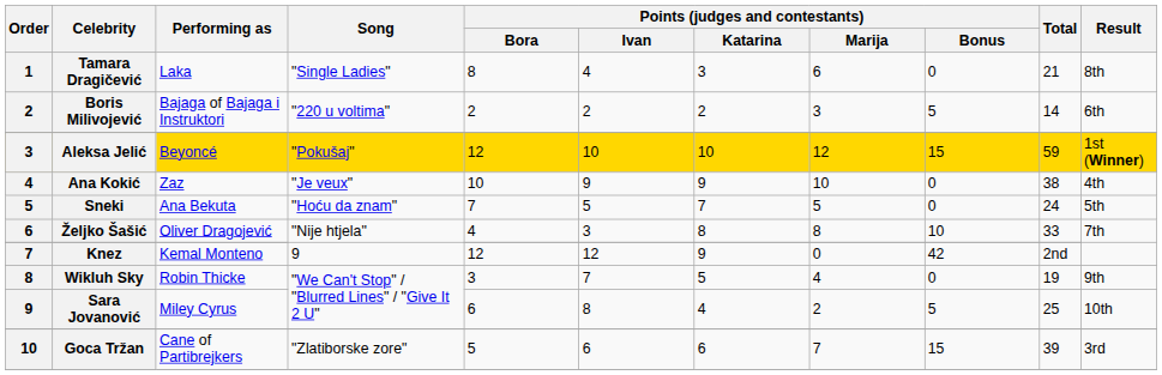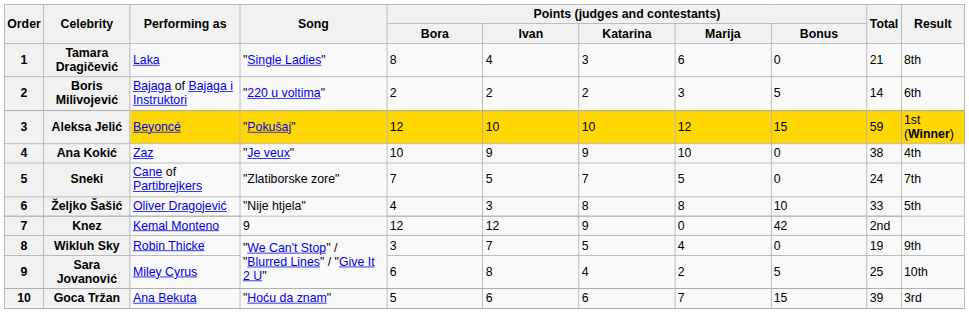 <table class=wikitable>
 <tr>
 <th rowspan="2">Order</th>
 <th rowspan="2">Celebrity</th>
 <th rowspan="2">Performing as</th>
 <th rowspan="2">Song</th>
 <th colspan="5" style="width:50%;">Points (judges and contestants)</th>
 <th rowspan="2">Total</th>
 <th rowspan="2">Result</th>
 </tr>
 <tr>
 <th style="width:10%;">Bora</th>
 <th style="width:10%;">Ivan</th>
 <th style="width:10%;">Katarina</th>
 <th style="width:10%;">Marija</th>
 <th style="width:10%;">Bonus</th>
 </tr>
 <tr>
 <th scope="row">1</th>
 <th scope="row">Tamara Dragičević</th>
 <td><a href='#'>Laka</a></td>
 <td>"<a href='#'>Single Ladies</a>"</td>
 <td>8</td>
 <td>4</td>
 <td>3</td>
 <td>6</td>
 <td>0</td>
 <td>21</td>
 <td>8th</td>
 </tr>
 <tr>
 <th scope="row">2</th>
 <th scope="row">Boris Milivojević</th>
 <td><a href='#'>Bajaga</a> of <a href='#'>Bajaga i Instruktori</a></td>
 <td>"<a href='#'>220 u voltima</a>"</td>
 <td>2</td>
 <td>2</td>
 <td>2</td>
 <td>3</td>
 <td>5</td>
 <td>14</td>
 <td>6th</td>
 </tr>
 <tr>
 </tr>
 <tr bgcolor="gold">
 <th scope="row">3</th>
 <th scope="row">Aleksa Jelić</th>
 <td><a href='#'>Beyoncé</a></td>
 <td>"<a href='#'>Pokušaj</a>"</td>
 <td>12</td>
 <td>10</td>
 <td>10</td>
 <td>12</td>
 <td>15</td>
 <td>59</td>
 <td>1st (<strong>Winner</strong>)</td>
 </tr>
 <tr>
 <th scope="row">4</th>
 <th scope="row">Ana Kokić</th>
 <td><a href='#'>Zaz</a></td>
 <td>"<a href='#'>Je veux</a>"</td>
 <td>10</td>
 <td>9</td>
 <td>9</td>
 <td>10</td>
 <td>0</td>
 <td>38</td>
 <td>4th</td>
 </tr>
 <tr>
 <th scope="row">5</th>
 <th scope="row">Sneki</th>
-<td><a href='#'>Ana Bekuta</a></td>
-<td>"<a href='#'>Hoću da znam</a>"</td>
+<td><a href='#'>Cane</a> of <a href='#'>Partibrejkers</a></td>
+<td>"Zlatiborske zore"</td>
 <td>7</td>
 <td>5</td>
 <td>7</td>
 <td>5</td>
 <td>0</td>
 <td>24</td>
-<td>5th</td>
+<td>7th</td>
 </tr>
 <tr>
 <th scope="row">6</th>
 <th scope="row">Željko Šašić</th>
 <td><a href='#'>Oliver Dragojević</a></td>
 <td rowspan="2">"Nije htjela" </td>
 <td>4</td>
 <td>3</td>
 <td>8</td>
 <td>8</td>
 <td>10</td>
 <td>33</td>
-<td>7th</td>
+<td>5th</td>
 </tr>
 <tr>
 </tr>
 <tr -bgcolor="silver">
 <th scope="row">7</th>
 <th scope="row">Knez</th>
 <td><a href='#'>Kemal Monteno</a></td>
 <td>9</td>
 <td>12</td>
 <td>12</td>
 <td>9</td>
 <td>0</td>
 <td>42</td>
 <td>2nd</td>
 </tr>
 <tr>
 <th scope="row">8</th>
 <th scope="row">Wikluh Sky</th>
 <td><a href='#'>Robin Thicke</a></td>
 <td rowspan="2">"<a href='#'>We Can't Stop</a>" / "<a href='#'>Blurred Lines</a>" / "<a href='#'>Give It 2 U</a>" </td>
 <td>3</td>
 <td>7</td>
 <td>5</td>
 <td>4</td>
 <td>0</td>
 <td>19</td>
 <td>9th</td>
 </tr>
 <tr>
 <th scope="row">9</th>
 <th scope="row">Sara Jovanović</th>
 <td><a href='#'>Miley Cyrus</a></td>
 <td>6</td>
 <td>8</td>
 <td>4</td>
 <td>2</td>
 <td>5</td>
 <td>25</td>
 <td>10th</td>
 </tr>
 <tr>
 </tr>
 <tr -bgcolor="tan">
 <th scope="row">10</th>
 <th scope="row">Goca Tržan</th>
-<td><a href='#'>Cane</a> of <a href='#'>Partibrejkers</a></td>
-<td>"Zlatiborske zore"</td>
+<td><a href='#'>Ana Bekuta</a></td>
+<td>"<a href='#'>Hoću da znam</a>"</td>
 <td>5</td>
 <td>6</td>
 <td>6</td>
 <td>7</td>
 <td>15</td>
 <td>39</td>
 <td>3rd</td>
 </tr>
 <tr>
 </tr>
 </table>
